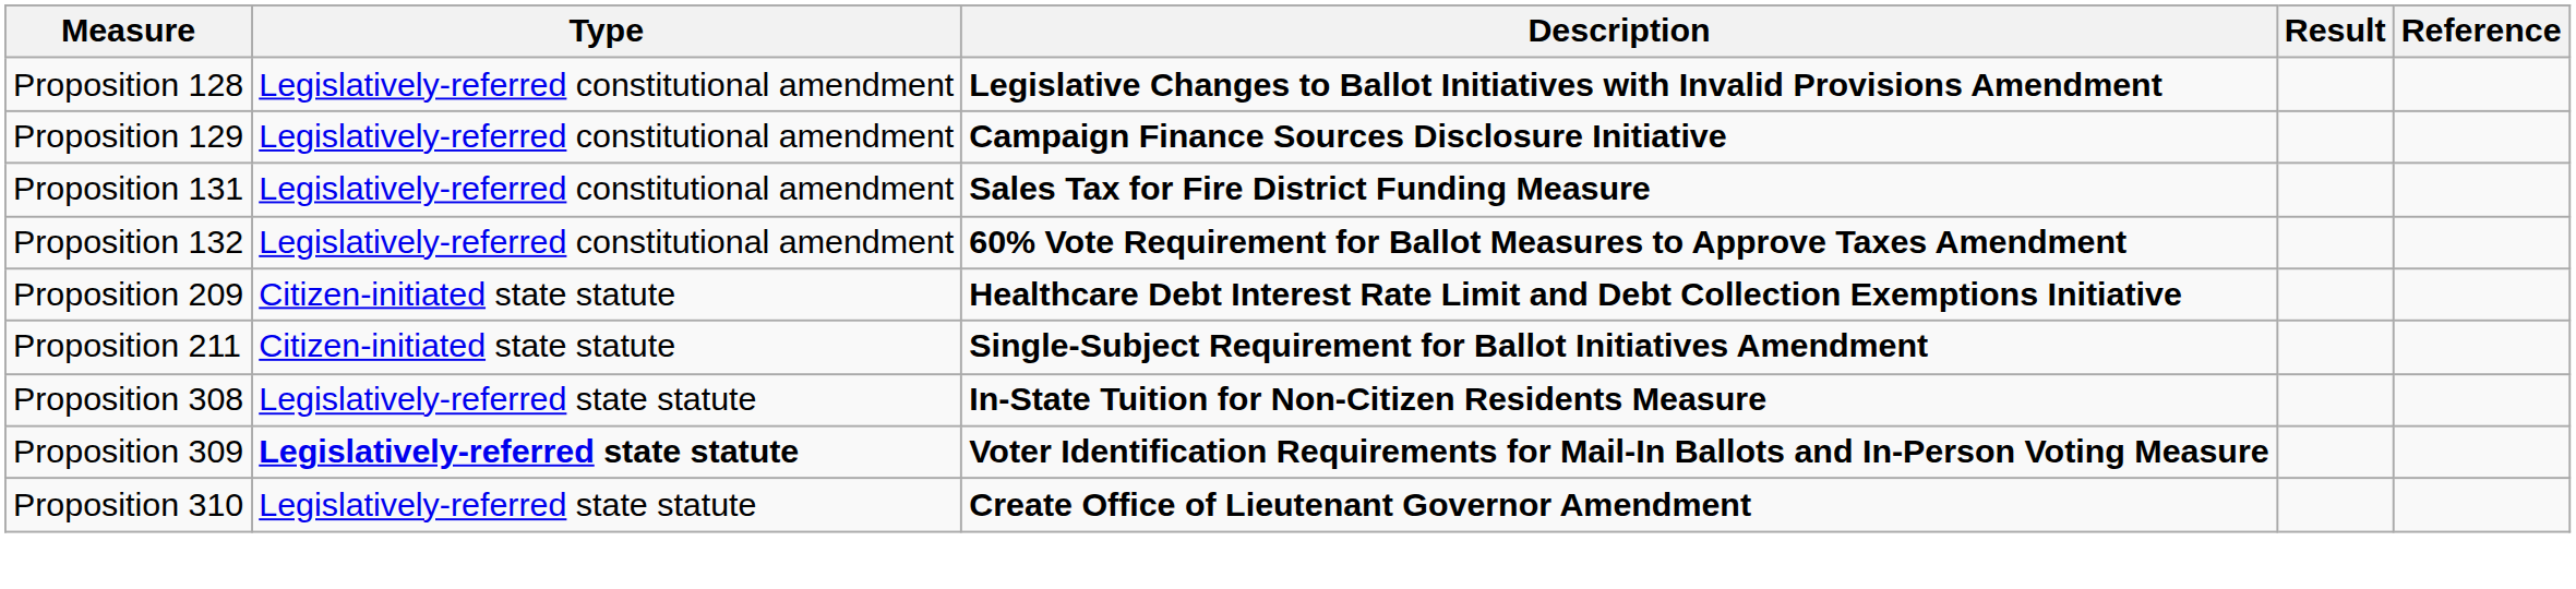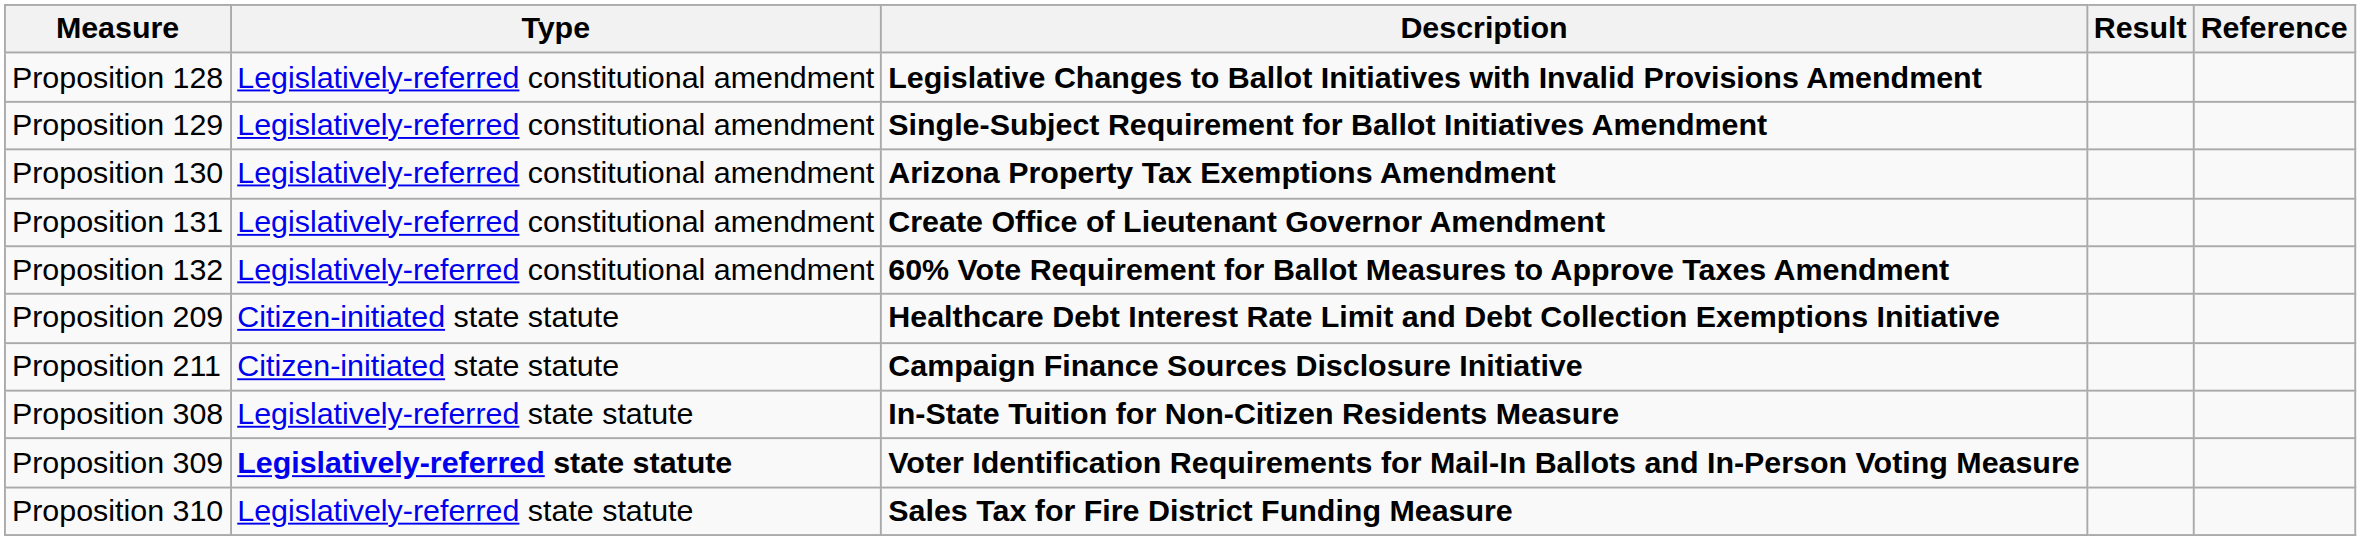 <table class="wikitable">
 <tr>
 <th>Measure</th>
 <th>Type</th>
 <th>Description</th>
 <th>Result</th>
 <th>Reference</th>
 </tr>
 <tr>
 <td>Proposition 128</td>
 <td><a href='#'>Legislatively-referred</a> constitutional amendment</td>
 <td><strong>Legislative Changes to Ballot Initiatives with Invalid Provisions Amendment</strong></td>
 <td></td>
 <td></td>
 </tr>
 <tr>
 <td>Proposition 129</td>
 <td><a href='#'>Legislatively-referred</a> constitutional amendment</td>
-<td><strong>Campaign Finance Sources Disclosure Initiative</strong></td>
+<td><strong>Single-Subject Requirement for Ballot Initiatives Amendment</strong></td>
+<td></td>
+<td></td>
+</tr>
+<tr>
+<td>Proposition 130</td>
+<td><a href='#'>Legislatively-referred</a> constitutional amendment</td>
+<td><strong>Arizona Property Tax Exemptions Amendment</strong></td>
 <td></td>
 <td></td>
 </tr>
 <tr>
 <td>Proposition 131</td>
 <td><a href='#'>Legislatively-referred</a> constitutional amendment</td>
-<td><strong>Sales Tax for Fire District Funding Measure</strong></td>
+<td><strong>Create Office of Lieutenant Governor Amendment</strong></td>
 <td></td>
 <td></td>
 </tr>
 <tr>
 <td>Proposition 132</td>
 <td><a href='#'>Legislatively-referred</a> constitutional amendment</td>
 <td><strong>60% Vote Requirement for Ballot Measures to Approve Taxes Amendment</strong></td>
 <td></td>
 <td></td>
 </tr>
 <tr>
 <td>Proposition 209</td>
 <td><a href='#'>Citizen-initiated</a> state statute</td>
 <td><strong>Healthcare Debt Interest Rate Limit and Debt Collection Exemptions Initiative</strong></td>
 <td></td>
 <td></td>
 </tr>
 <tr>
 <td>Proposition 211</td>
 <td><a href='#'>Citizen-initiated</a> state statute</td>
-<td><strong>Single-Subject Requirement for Ballot Initiatives Amendment</strong></td>
+<td><strong>Campaign Finance Sources Disclosure Initiative</strong></td>
 <td></td>
 <td></td>
 </tr>
 <tr>
 <td>Proposition 308</td>
 <td><a href='#'>Legislatively-referred</a> state statute</td>
 <td><strong>In-State Tuition for Non-Citizen Residents Measure</strong></td>
 <td></td>
 <td></td>
 </tr>
 <tr>
 <td>Proposition 309</td>
 <td><strong><a href='#'>Legislatively-referred</a> state statute</strong></td>
 <td><strong>Voter Identification Requirements for Mail-In Ballots and In-Person Voting Measure</strong></td>
 <td></td>
 <td></td>
 </tr>
 <tr>
 <td>Proposition 310</td>
 <td><a href='#'>Legislatively-referred</a> state statute</td>
-<td><strong>Create Office of Lieutenant Governor Amendment</strong></td>
+<td><strong>Sales Tax for Fire District Funding Measure</strong></td>
 <td></td>
 <td></td>
 </tr>
 </table>
